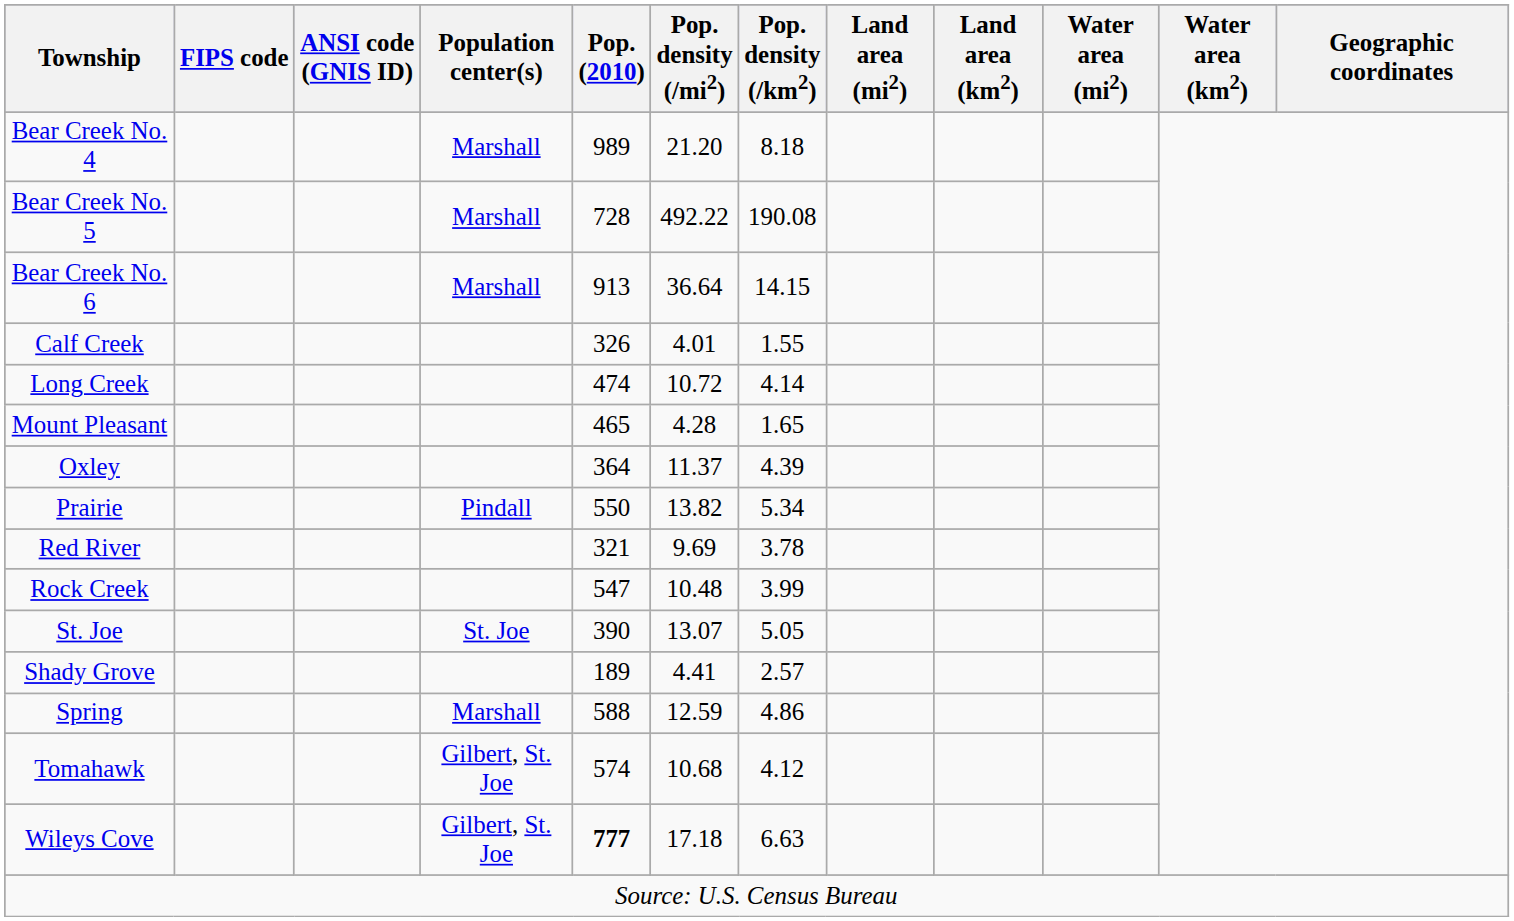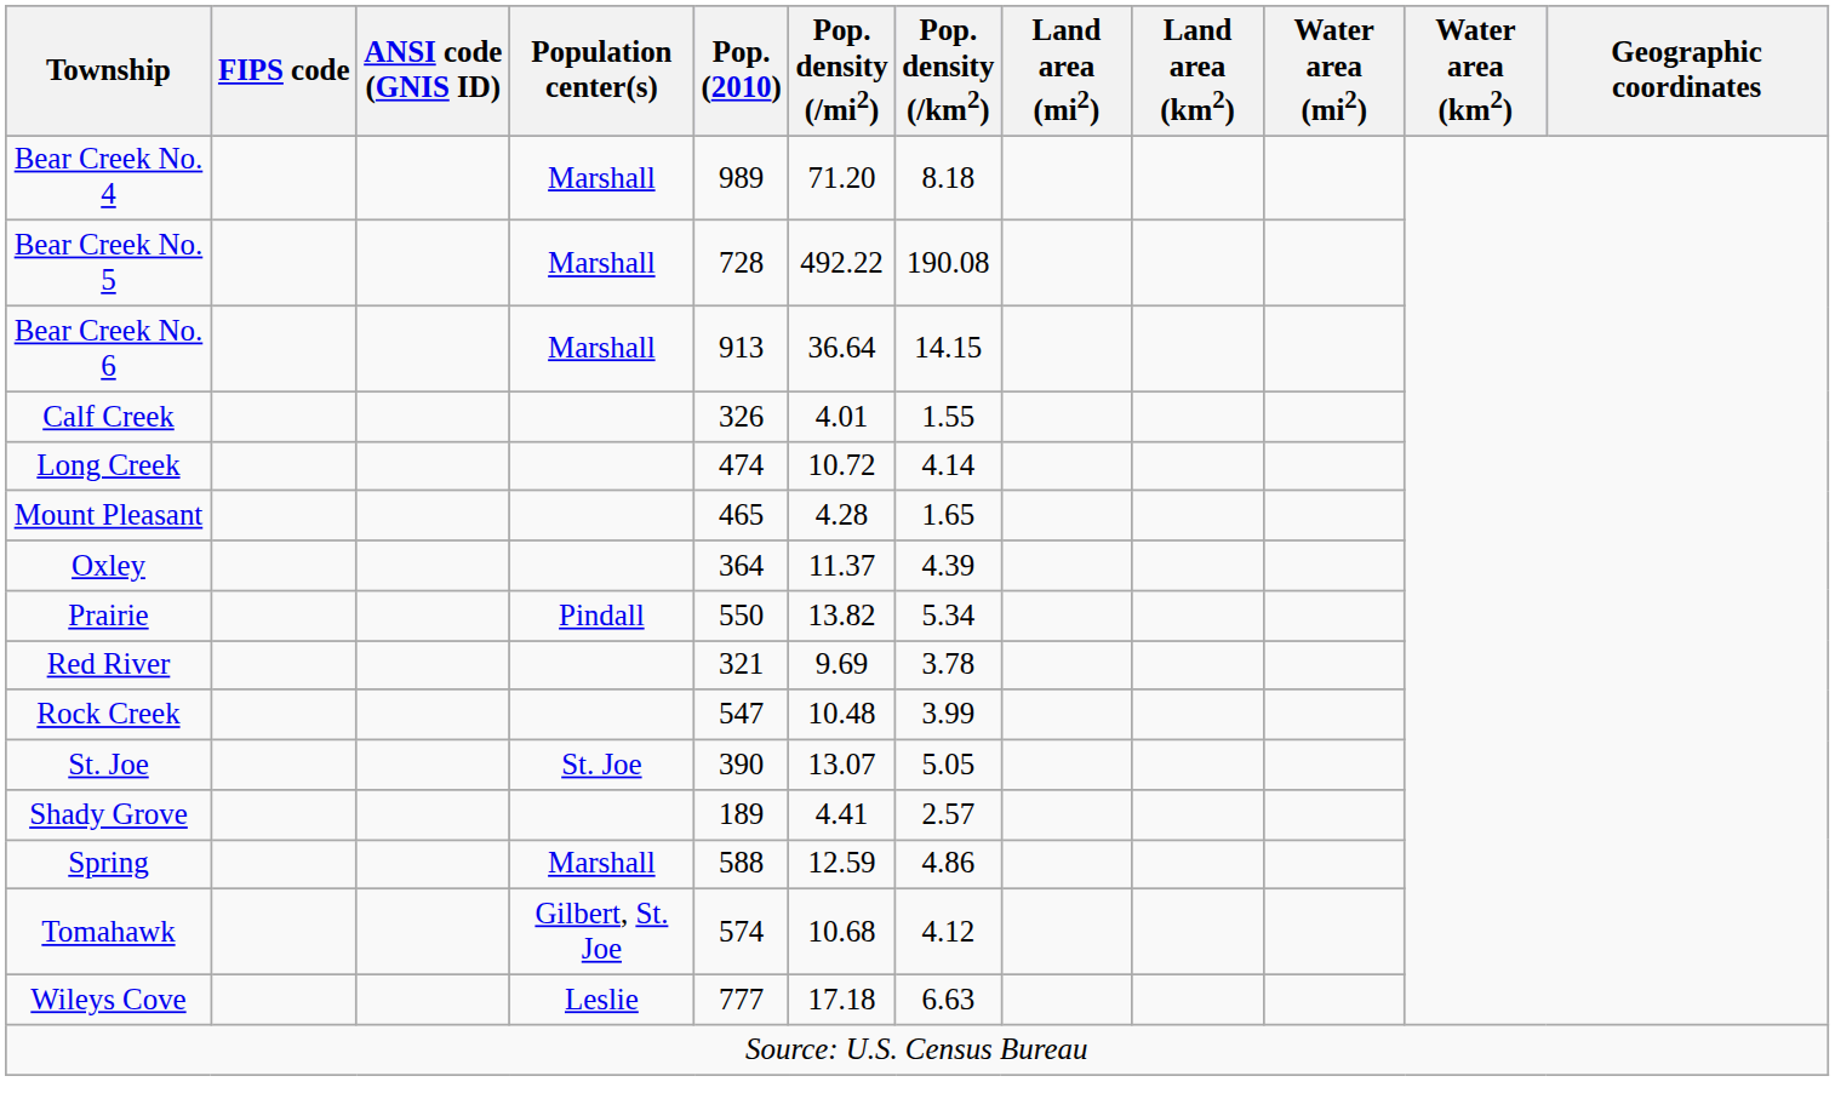 <table class="wikitable sortable" style="text-align:center; font-size:90%;">
 <tr style="background:#ccf;">
 <th>Township</th>
 <th><a href='#'>FIPS</a> code</th>
 <th><a href='#'>ANSI</a> code<br>(<a href='#'>GNIS</a> ID)</th>
 <th>Population<br>center(s)</th>
 <th>Pop.<br>(<a href='#'>2010</a>)</th>
 <th>Pop.<br>density<br>(/mi<sup>2</sup>)</th>
 <th>Pop.<br>density<br>(/km<sup>2</sup>)</th>
 <th>Land area<br>(mi<sup>2</sup>)</th>
 <th>Land area<br>(km<sup>2</sup>)</th>
 <th>Water area<br>(mi<sup>2</sup>)</th>
 <th>Water area<br>(km<sup>2</sup>)</th>
 <th>Geographic coordinates</th>
 </tr>
 <tr>
 <td><a href='#'>Bear Creek No. 4</a></td>
 <td></td>
 <td></td>
 <td><a href='#'>Marshall</a></td>
 <td>989</td>
-<td>21.20</td>
+<td>71.20</td>
 <td>8.18</td>
 <td></td>
 <td></td>
 <td></td>
 </tr>
 <tr>
 <td><a href='#'>Bear Creek No. 5</a></td>
 <td></td>
 <td></td>
 <td><a href='#'>Marshall</a></td>
 <td>728</td>
 <td>492.22</td>
 <td>190.08</td>
 <td></td>
 <td></td>
 <td></td>
 </tr>
 <tr>
 <td><a href='#'>Bear Creek No. 6</a></td>
 <td></td>
 <td></td>
 <td><a href='#'>Marshall</a></td>
 <td>913</td>
 <td>36.64</td>
 <td>14.15</td>
 <td></td>
 <td></td>
 <td></td>
 </tr>
 <tr>
 <td><a href='#'>Calf Creek</a></td>
 <td></td>
 <td></td>
 <td></td>
 <td>326</td>
 <td>4.01</td>
 <td>1.55</td>
 <td></td>
 <td></td>
 <td></td>
 </tr>
 <tr>
 <td><a href='#'>Long Creek</a></td>
 <td></td>
 <td></td>
 <td></td>
 <td>474</td>
 <td>10.72</td>
 <td>4.14</td>
 <td></td>
 <td></td>
 <td></td>
 </tr>
 <tr>
 <td><a href='#'>Mount Pleasant</a></td>
 <td></td>
 <td></td>
 <td></td>
 <td>465</td>
 <td>4.28</td>
 <td>1.65</td>
 <td></td>
 <td></td>
 <td></td>
 </tr>
 <tr>
 <td><a href='#'>Oxley</a></td>
 <td></td>
 <td></td>
 <td></td>
 <td>364</td>
 <td>11.37</td>
 <td>4.39</td>
 <td></td>
 <td></td>
 <td></td>
 </tr>
 <tr>
 <td><a href='#'>Prairie</a></td>
 <td></td>
 <td></td>
 <td><a href='#'>Pindall</a></td>
 <td>550</td>
 <td>13.82</td>
 <td>5.34</td>
 <td></td>
 <td></td>
 <td></td>
 </tr>
 <tr>
 <td><a href='#'>Red River</a></td>
 <td></td>
 <td></td>
 <td></td>
 <td>321</td>
 <td>9.69</td>
 <td>3.78</td>
 <td></td>
 <td></td>
 <td></td>
 </tr>
 <tr>
 <td><a href='#'>Rock Creek</a></td>
 <td></td>
 <td></td>
 <td></td>
 <td>547</td>
 <td>10.48</td>
 <td>3.99</td>
 <td></td>
 <td></td>
 <td></td>
 </tr>
 <tr>
 <td><a href='#'>St. Joe</a></td>
 <td></td>
 <td></td>
 <td><a href='#'>St. Joe</a></td>
 <td>390</td>
 <td>13.07</td>
 <td>5.05</td>
 <td></td>
 <td></td>
 <td></td>
 </tr>
 <tr>
 <td><a href='#'>Shady Grove</a></td>
 <td></td>
 <td></td>
 <td></td>
 <td>189</td>
 <td>4.41</td>
 <td>2.57</td>
 <td></td>
 <td></td>
 <td></td>
 </tr>
 <tr>
 <td><a href='#'>Spring</a></td>
 <td></td>
 <td></td>
 <td><a href='#'>Marshall</a></td>
 <td>588</td>
 <td>12.59</td>
 <td>4.86</td>
 <td></td>
 <td></td>
 <td></td>
 </tr>
 <tr>
 <td><a href='#'>Tomahawk</a></td>
 <td></td>
 <td></td>
 <td><a href='#'>Gilbert</a>, <a href='#'>St. Joe</a></td>
 <td>574</td>
 <td>10.68</td>
 <td>4.12</td>
 <td></td>
 <td></td>
 <td></td>
 </tr>
 <tr>
 <td><a href='#'>Wileys Cove</a></td>
 <td></td>
 <td></td>
-<td><a href='#'>Gilbert</a>, <a href='#'>St. Joe</a></td>
-<td><strong>777</strong></td>
+<td><a href='#'>Leslie</a></td>
+<td>777</td>
 <td>17.18</td>
 <td>6.63</td>
 <td></td>
 <td></td>
 <td></td>
 </tr>
 <tr>
 <td colspan=12><em>Source: U.S. Census Bureau</em></td>
 </tr>
 </table>
